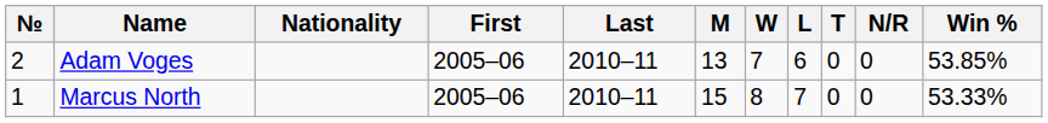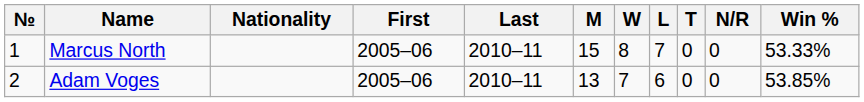 <table class="wikitable sortable" style="width:80%;">
 <tr>
 <th>№</th>
 <th>Name</th>
 <th>Nationality</th>
 <th>First</th>
 <th>Last</th>
 <th>M</th>
 <th>W</th>
 <th>L</th>
 <th>T</th>
 <th>N/R</th>
 <th>Win %</th>
 </tr>
 <tr>
+<td>1</td>
+<td><a href='#'>Marcus North</a></td>
+<td></td>
+<td>2005–06</td>
+<td>2010–11</td>
+<td>15</td>
+<td>8</td>
+<td>7</td>
+<td>0</td>
+<td>0</td>
+<td>53.33%</td>
+</tr>
+<tr>
 <td>2</td>
 <td><a href='#'>Adam Voges</a></td>
 <td></td>
 <td>2005–06</td>
 <td>2010–11</td>
 <td>13</td>
 <td>7</td>
 <td>6</td>
 <td>0</td>
 <td>0</td>
 <td>53.85%</td>
 </tr>
-<tr>
-<td>1</td>
-<td><a href='#'>Marcus North</a></td>
-<td></td>
-<td>2005–06</td>
-<td>2010–11</td>
-<td>15</td>
-<td>8</td>
-<td>7</td>
-<td>0</td>
-<td>0</td>
-<td>53.33%</td>
-</tr>
 </table>
